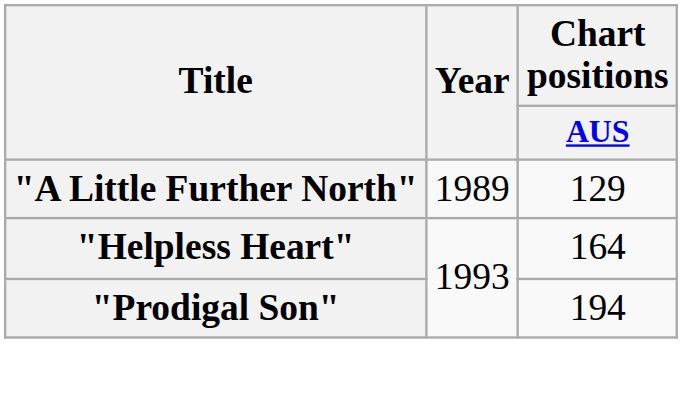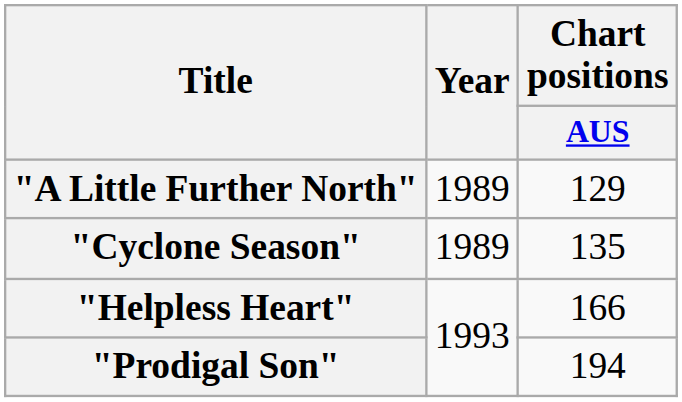 <table class="wikitable plainrowheaders" style="text-align:center;">
 <tr>
 <th rowspan="2">Title</th>
 <th rowspan="2">Year</th>
 <th colspan="1">Chart positions</th>
 </tr>
 <tr>
 <th scope="col" style="width:3em;font-size:85%;"><a href='#'>AUS</a><br></th>
 </tr>
 <tr>
 <th scope="row">"A Little Further North"</th>
 <td>1989</td>
 <td>129</td>
 </tr>
 <tr>
+<th scope="row">"Cyclone Season"</th>
+<td>1989</td>
+<td>135</td>
+</tr>
+<tr>
 <th scope="row">"Helpless Heart"</th>
 <td rowspan="2">1993</td>
-<td>164</td>
+<td>166</td>
 </tr>
 <tr>
 <th scope="row">"Prodigal Son"</th>
 <td>194</td>
 </tr>
 </table>
